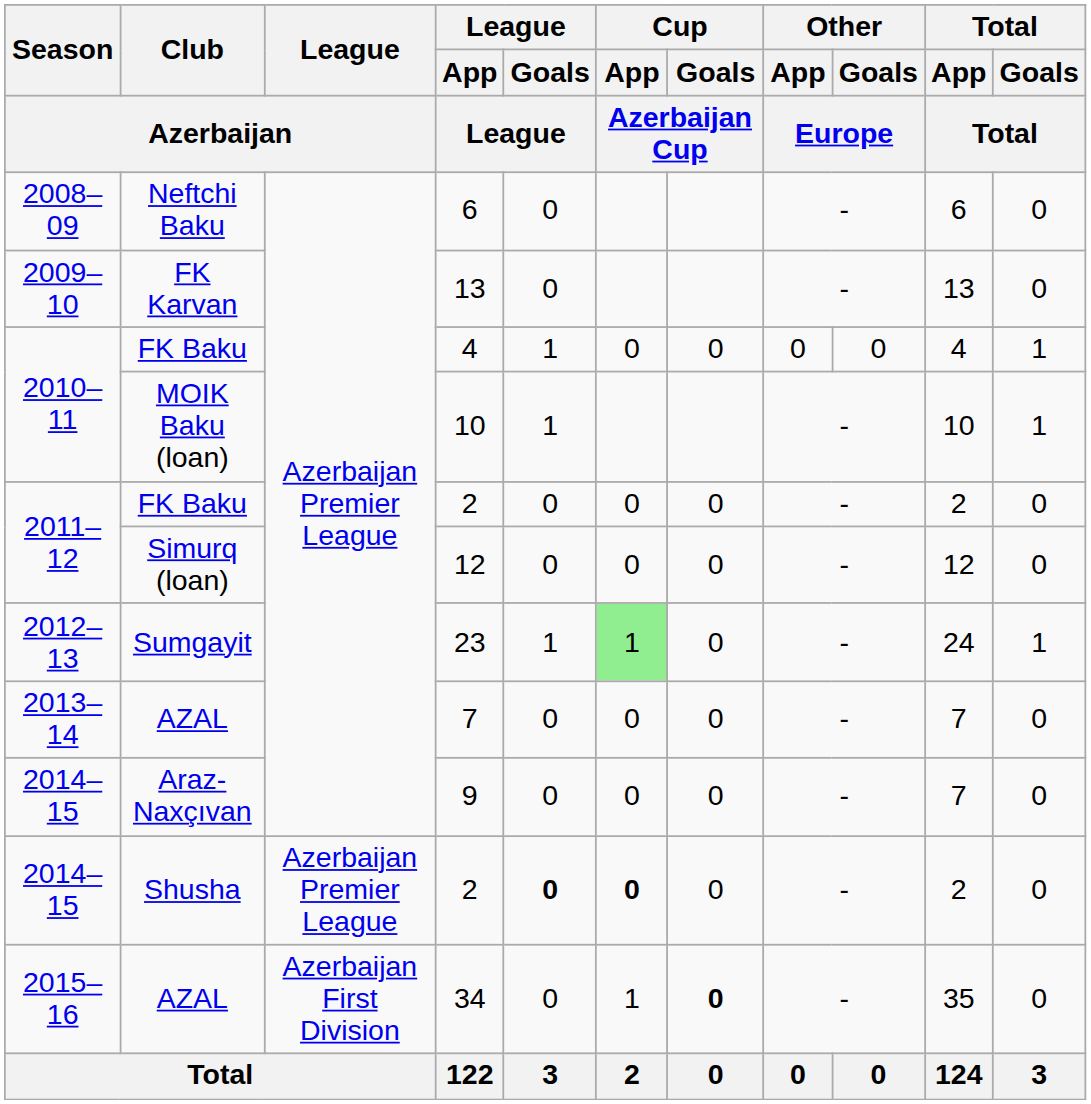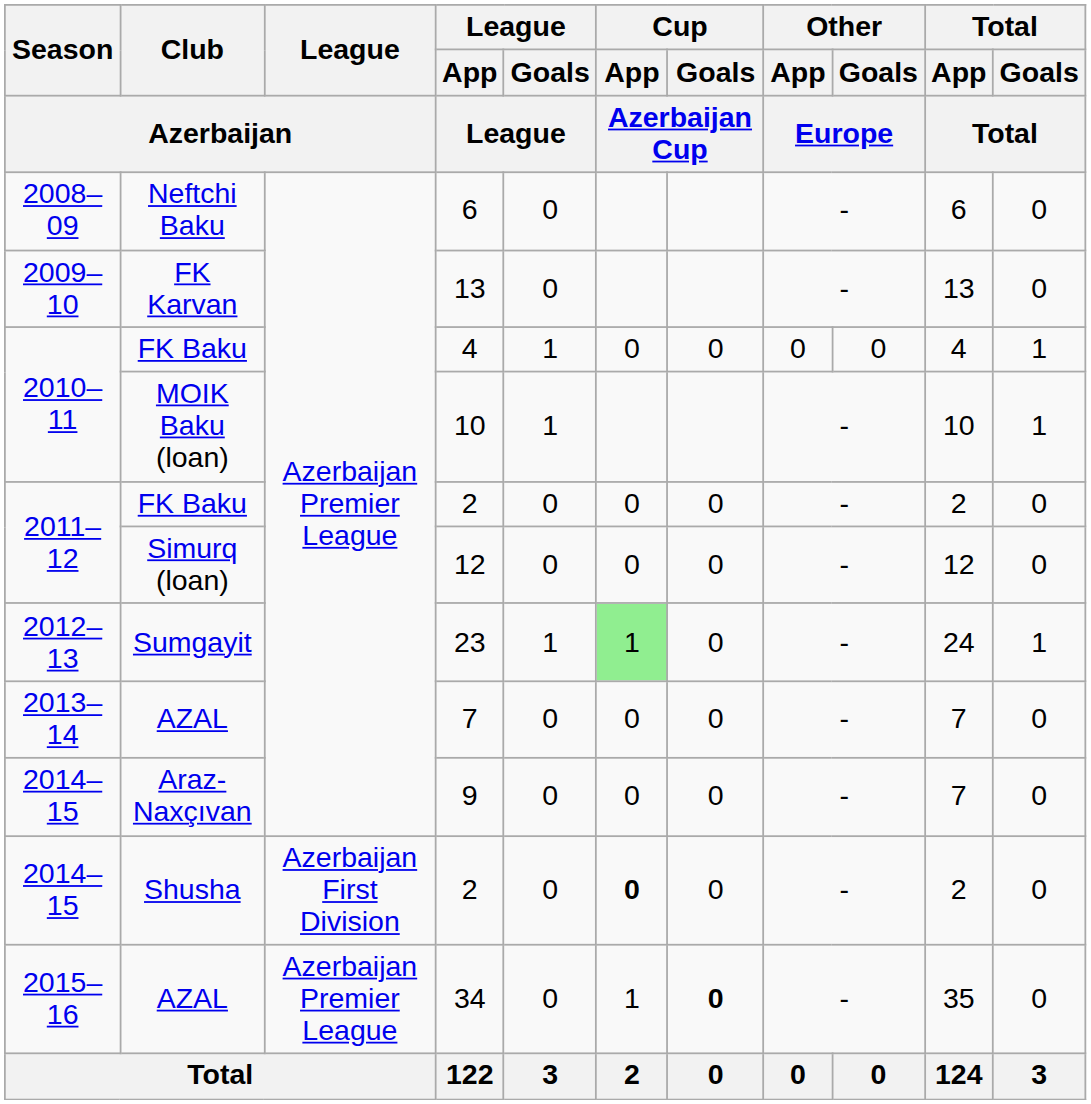 <table class="wikitable">
 <tr>
 <th rowspan=2>Season</th>
 <th ! rowspan=2>Club</th>
 <th ! rowspan=2>League</th>
 <th ! colspan=2>League</th>
 <th ! colspan=2>Cup</th>
 <th ! colspan=2>Other</th>
 <th colspan=3>Total</th>
 </tr>
 <tr>
 <th>App</th>
 <th>Goals</th>
 <th>App</th>
 <th>Goals</th>
 <th>App</th>
 <th>Goals</th>
 <th>App</th>
 <th>Goals</th>
 </tr>
 <tr>
 <th colspan=3>Azerbaijan</th>
 <th ! colspan=2>League</th>
 <th ! colspan=2><a href='#'>Azerbaijan Cup</a></th>
 <th ! colspan=2><a href='#'>Europe</a></th>
 <th colspan=3>Total</th>
 </tr>
 <tr align=center>
 <td><a href='#'>2008–09</a></td>
 <td><a href='#'>Neftchi Baku</a></td>
 <td rowspan="9"><a href='#'>Azerbaijan Premier League</a></td>
 <td>6</td>
 <td>0</td>
 <td></td>
 <td></td>
 <td colspan="2">-</td>
 <td>6</td>
 <td>0</td>
 </tr>
 <tr align=center>
 <td><a href='#'>2009–10</a></td>
 <td><a href='#'>FK Karvan</a></td>
 <td>13</td>
 <td>0</td>
 <td></td>
 <td></td>
 <td colspan="2">-</td>
 <td>13</td>
 <td>0</td>
 </tr>
 <tr align=center>
 <td rowspan="2"><a href='#'>2010–11</a></td>
 <td><a href='#'>FK Baku</a></td>
 <td>4</td>
 <td>1</td>
 <td>0</td>
 <td>0</td>
 <td>0</td>
 <td>0</td>
 <td>4</td>
 <td>1</td>
 </tr>
 <tr align=center>
 <td><a href='#'>MOIK Baku</a> (loan)</td>
 <td>10</td>
 <td>1</td>
 <td></td>
 <td></td>
 <td colspan="2">-</td>
 <td>10</td>
 <td>1</td>
 </tr>
 <tr align=center>
 <td rowspan="2"><a href='#'>2011–12</a></td>
 <td><a href='#'>FK Baku</a></td>
 <td>2</td>
 <td>0</td>
 <td>0</td>
 <td>0</td>
 <td colspan="2">-</td>
 <td>2</td>
 <td>0</td>
 </tr>
 <tr align=center>
 <td><a href='#'>Simurq</a> (loan)</td>
 <td>12</td>
 <td>0</td>
 <td>0</td>
 <td>0</td>
 <td colspan="2">-</td>
 <td>12</td>
 <td>0</td>
 </tr>
 <tr align=center>
 <td><a href='#'>2012–13</a></td>
 <td><a href='#'>Sumgayit</a></td>
 <td>23</td>
 <td>1</td>
 <td style="background: lightgreen;">1</td>
 <td>0</td>
 <td colspan="2">-</td>
 <td>24</td>
 <td>1</td>
 </tr>
 <tr align=center>
 <td><a href='#'>2013–14</a></td>
 <td><a href='#'>AZAL</a></td>
 <td>7</td>
 <td>0</td>
 <td>0</td>
 <td>0</td>
 <td colspan="2">-</td>
 <td>7</td>
 <td>0</td>
 </tr>
 <tr align=center>
 <td><a href='#'>2014–15</a></td>
 <td><a href='#'>Araz-Naxçıvan</a></td>
 <td>9</td>
 <td>0</td>
 <td>0</td>
 <td>0</td>
 <td colspan="2">-</td>
 <td>7</td>
 <td>0</td>
 </tr>
 <tr align=center>
 <td><a href='#'>2014–15</a></td>
 <td><a href='#'>Shusha</a></td>
-<td rowspan="1"><a href='#'>Azerbaijan Premier League</a></td>
+<td rowspan="1"><a href='#'>Azerbaijan First Division</a></td>
 <td>2</td>
-<td><strong>0</strong></td>
+<td>0</td>
 <td><strong>0</strong></td>
 <td>0</td>
 <td colspan="2">-</td>
 <td>2</td>
 <td>0</td>
 </tr>
 <tr align=center>
 <td><a href='#'>2015–16</a></td>
 <td><a href='#'>AZAL</a></td>
-<td rowspan="1"><a href='#'>Azerbaijan First Division</a></td>
+<td rowspan="1"><a href='#'>Azerbaijan Premier League</a></td>
 <td>34</td>
 <td>0</td>
 <td>1</td>
 <td><strong>0</strong></td>
 <td colspan="2">-</td>
 <td>35</td>
 <td>0</td>
 </tr>
 <tr align=center>
 <th colspan="3">Total</th>
 <th>122</th>
 <th>3</th>
 <th>2</th>
 <th>0</th>
 <th>0</th>
 <th>0</th>
 <th>124</th>
 <th>3</th>
 </tr>
 </table>
